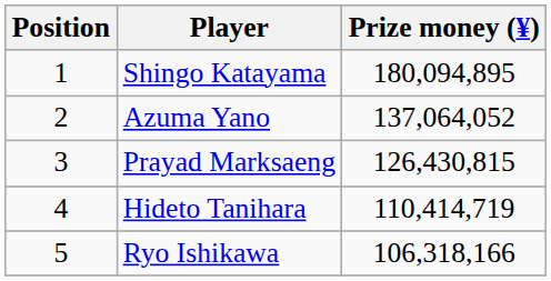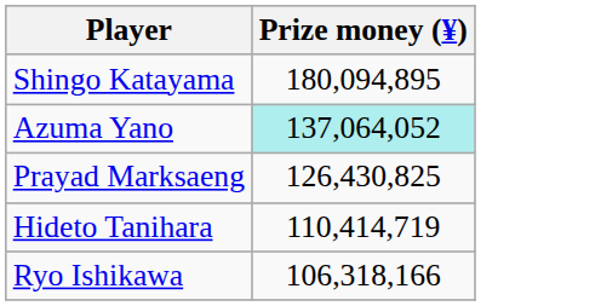 <table class="wikitable">
 <tr>
-<th>Position</th>
 <th>Player</th>
 <th>Prize money (<a href='#'>¥</a>)</th>
 </tr>
 <tr>
-<td align=center>1</td>
 <td> <a href='#'>Shingo Katayama</a></td>
 <td align=center>180,094,895</td>
 </tr>
 <tr>
-<td align=center>2</td>
 <td> <a href='#'>Azuma Yano</a></td>
-<td align=center>137,064,052</td>
+<td align=center style="background: paleturquoise;">137,064,052</td>
 </tr>
 <tr>
-<td align=center>3</td>
 <td> <a href='#'>Prayad Marksaeng</a></td>
-<td align=center>126,430,815</td>
+<td align=center>126,430,825</td>
 </tr>
 <tr>
-<td align=center>4</td>
 <td> <a href='#'>Hideto Tanihara</a></td>
 <td align=center>110,414,719</td>
 </tr>
 <tr>
-<td align=center>5</td>
 <td> <a href='#'>Ryo Ishikawa</a></td>
 <td align=center>106,318,166</td>
 </tr>
 </table>
